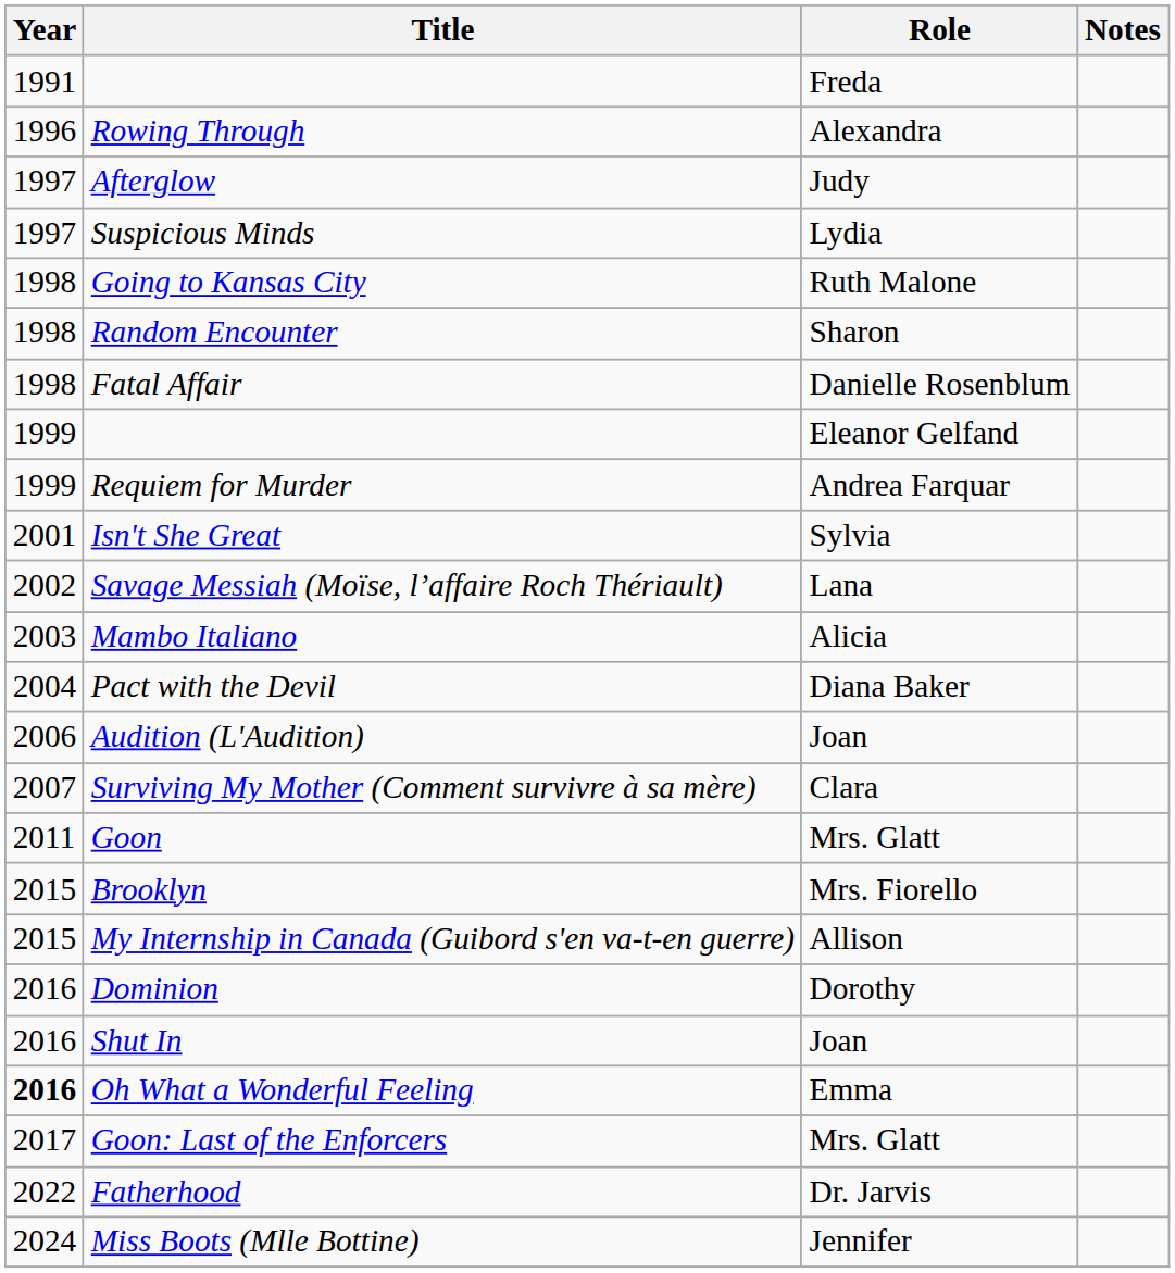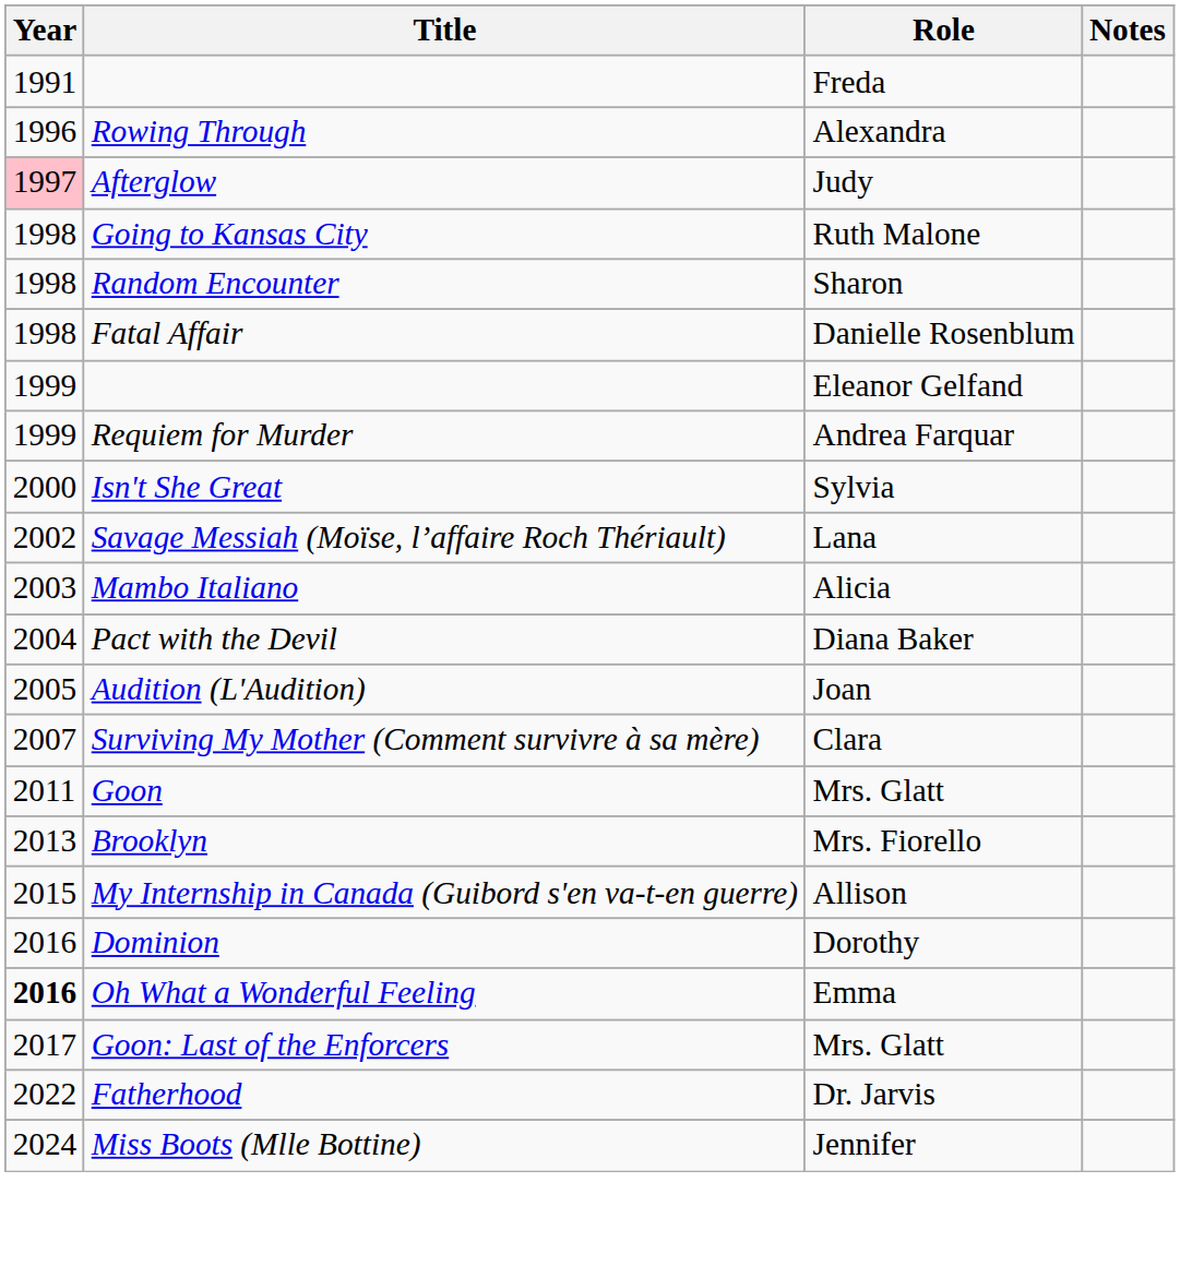 <table class="wikitable sortable">
 <tr>
 <th>Year</th>
 <th>Title</th>
 <th>Role</th>
 <th class = "unsortable">Notes</th>
 </tr>
 <tr>
 <td>1991</td>
 <td><em></em></td>
 <td>Freda</td>
 <td></td>
 </tr>
 <tr>
 <td>1996</td>
 <td><em><a href='#'>Rowing Through</a></em></td>
 <td>Alexandra</td>
 <td></td>
 </tr>
 <tr>
-<td>1997</td>
+<td style="background: pink;">1997</td>
 <td><em><a href='#'>Afterglow</a></em></td>
 <td>Judy</td>
-<td></td>
-</tr>
-<tr>
-<td>1997</td>
-<td><em>Suspicious Minds</em></td>
-<td>Lydia</td>
 <td></td>
 </tr>
 <tr>
 <td>1998</td>
 <td><em><a href='#'>Going to Kansas City</a></em></td>
 <td>Ruth Malone</td>
 <td></td>
 </tr>
 <tr>
 <td>1998</td>
 <td><em><a href='#'>Random Encounter</a></em></td>
 <td>Sharon</td>
 <td></td>
 </tr>
 <tr>
 <td>1998</td>
 <td><em>Fatal Affair</em></td>
 <td>Danielle Rosenblum</td>
 <td></td>
 </tr>
 <tr>
 <td>1999</td>
 <td><em></em></td>
 <td>Eleanor Gelfand</td>
 <td></td>
 </tr>
 <tr>
 <td>1999</td>
 <td><em>Requiem for Murder</em></td>
 <td>Andrea Farquar</td>
 <td></td>
 </tr>
 <tr>
-<td>2001</td>
+<td>2000</td>
 <td><em><a href='#'>Isn't She Great</a></em></td>
 <td>Sylvia</td>
 <td></td>
 </tr>
 <tr>
 <td>2002</td>
 <td><em><a href='#'>Savage Messiah</a> (Moïse, l’affaire Roch Thériault)</em></td>
 <td>Lana</td>
 <td></td>
 </tr>
 <tr>
 <td>2003</td>
 <td><em><a href='#'>Mambo Italiano</a></em></td>
 <td>Alicia</td>
 <td></td>
 </tr>
 <tr>
 <td>2004</td>
 <td><em>Pact with the Devil</em></td>
 <td>Diana Baker</td>
 <td></td>
 </tr>
 <tr>
-<td>2006</td>
+<td>2005</td>
 <td><em><a href='#'>Audition</a> (L'Audition)</em></td>
 <td>Joan</td>
 <td></td>
 </tr>
 <tr>
 <td>2007</td>
 <td><em><a href='#'>Surviving My Mother</a> (Comment survivre à sa mère)</em></td>
 <td>Clara</td>
 <td></td>
 </tr>
 <tr>
 <td>2011</td>
 <td><em><a href='#'>Goon</a></em></td>
 <td>Mrs. Glatt</td>
 <td></td>
 </tr>
 <tr>
-<td>2015</td>
+<td>2013</td>
 <td><em><a href='#'>Brooklyn</a></em></td>
 <td>Mrs. Fiorello</td>
 <td></td>
 </tr>
 <tr>
 <td>2015</td>
 <td><em><a href='#'>My Internship in Canada</a> (Guibord s'en va-t-en guerre)</em></td>
 <td>Allison</td>
 <td></td>
 </tr>
 <tr>
 <td>2016</td>
 <td><em><a href='#'>Dominion</a></em></td>
 <td>Dorothy</td>
-<td></td>
-</tr>
-<tr>
-<td>2016</td>
-<td><em><a href='#'>Shut In</a></em></td>
-<td>Joan</td>
 <td></td>
 </tr>
 <tr>
 <td><strong>2016</strong></td>
 <td><em><a href='#'>Oh What a Wonderful Feeling</a></em></td>
 <td>Emma</td>
 <td></td>
 </tr>
 <tr>
 <td>2017</td>
 <td><em><a href='#'>Goon: Last of the Enforcers</a></em></td>
 <td>Mrs. Glatt</td>
 <td></td>
 </tr>
 <tr>
 <td>2022</td>
 <td><em><a href='#'>Fatherhood</a></em></td>
 <td>Dr. Jarvis</td>
 <td></td>
 </tr>
 <tr>
 <td>2024</td>
 <td><em><a href='#'>Miss Boots</a> (Mlle Bottine)</em></td>
 <td>Jennifer</td>
 <td></td>
 </tr>
 </table>
